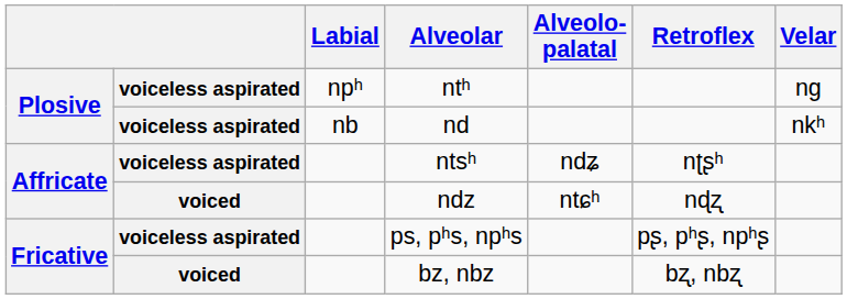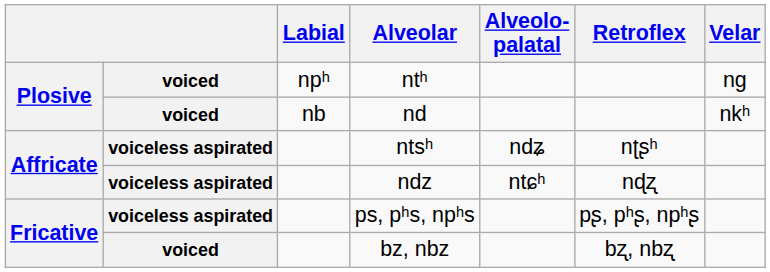 <table class="wikitable" style="margin:auto;text-align:center;">
 <tr>
 <th colspan="2"></th>
 <th><a href='#'>Labial</a></th>
 <th><a href='#'>Alveolar</a></th>
 <th><a href='#'>Alveolo-<br>palatal</a></th>
 <th><a href='#'>Retroflex</a></th>
 <th><a href='#'>Velar</a></th>
 </tr>
 <tr>
 <th rowspan="2"><a href='#'>Plosive</a></th>
-<th><small>voiceless aspirated</small></th>
+<th><small>voiced</small></th>
 <td>npʰ</td>
 <td>ntʰ</td>
 <td></td>
 <td></td>
 <td>nɡ</td>
 </tr>
 <tr>
-<th><small>voiceless aspirated</small></th>
+<th><small>voiced</small></th>
 <td>nb</td>
 <td>nd</td>
 <td></td>
 <td></td>
 <td>nkʰ</td>
 </tr>
 <tr>
 <th rowspan="2"><a href='#'>Affricate</a></th>
 <th><small>voiceless aspirated</small></th>
 <td></td>
 <td>ntsʰ</td>
 <td>ndʑ</td>
 <td>nʈʂʰ</td>
 <td></td>
 </tr>
 <tr>
-<th><small>voiced</small></th>
+<th><small>voiceless aspirated</small></th>
 <td></td>
 <td>ndz</td>
 <td>ntɕʰ</td>
 <td>nɖʐ</td>
 <td></td>
 </tr>
 <tr>
 <th rowspan="2"><a href='#'>Fricative</a></th>
 <th><small>voiceless aspirated</small></th>
 <td></td>
 <td>ps, pʰs, npʰs</td>
 <td></td>
 <td>pʂ, pʰʂ, npʰʂ</td>
 <td></td>
 </tr>
 <tr>
 <th><small>voiced</small></th>
 <td></td>
 <td>bz, nbz</td>
 <td></td>
 <td>bʐ, nbʐ</td>
 <td></td>
 </tr>
 </table>
